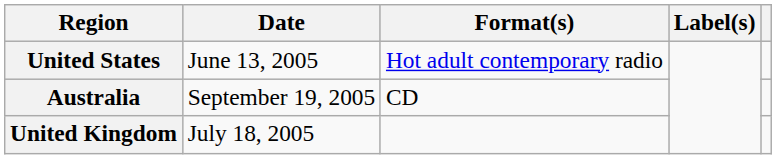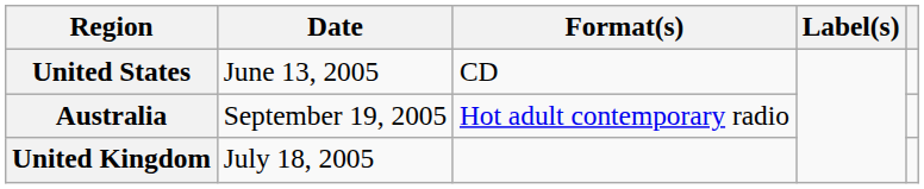 <table class="wikitable plainrowheaders">
 <tr>
 <th scope="col">Region</th>
 <th scope="col">Date</th>
 <th scope="col">Format(s)</th>
 <th scope="col">Label(s)</th>
 <th scope="col"></th>
 </tr>
 <tr>
 <th scope="row">United States</th>
 <td>June 13, 2005</td>
-<td><a href='#'>Hot adult contemporary</a> radio</td>
+<td>CD</td>
 <td rowspan="3"></td>
 <td></td>
 </tr>
 <tr>
 <th scope="row">Australia</th>
 <td>September 19, 2005</td>
-<td>CD</td>
+<td><a href='#'>Hot adult contemporary</a> radio</td>
 <td></td>
 </tr>
 <tr>
 <th scope="row">United Kingdom</th>
 <td>July 18, 2005</td>
 <td></td>
 <td></td>
 </tr>
 </table>
